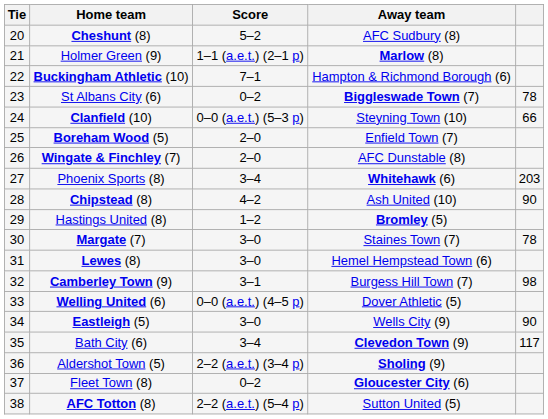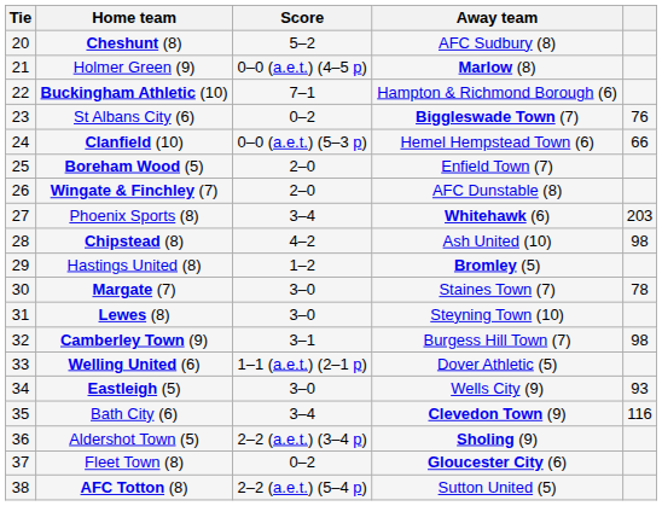 <table class="wikitable" style="width: 600px; background:WhiteSmoke; text-align:center; font-size:90%">
 <tr>
 <th>Tie</th>
 <th>Home team</th>
 <th>Score</th>
 <th>Away team</th>
 <th></th>
 </tr>
 <tr>
 <td>20</td>
 <td><strong><a href='#'>Cheshunt</a></strong> (8)</td>
 <td>5–2</td>
 <td><a href='#'>AFC Sudbury</a> (8)</td>
 <td></td>
 </tr>
 <tr>
 <td>21</td>
 <td><a href='#'>Holmer Green</a> (9)</td>
-<td>1–1 (<a href='#'>a.e.t.</a>) (2–1 <a href='#'>p</a>)</td>
+<td>0–0 (<a href='#'>a.e.t.</a>) (4–5 <a href='#'>p</a>)</td>
 <td><strong><a href='#'>Marlow</a></strong> (8)</td>
 <td></td>
 </tr>
 <tr>
 <td>22</td>
 <td><strong><a href='#'>Buckingham Athletic</a></strong> (10)</td>
 <td>7–1</td>
 <td><a href='#'>Hampton & Richmond Borough</a> (6)</td>
 <td></td>
 </tr>
 <tr>
 <td>23</td>
 <td><a href='#'>St Albans City</a> (6)</td>
 <td>0–2</td>
 <td><strong><a href='#'>Biggleswade Town</a></strong> (7)</td>
-<td>78</td>
+<td>76</td>
 </tr>
 <tr>
 <td>24</td>
 <td><strong><a href='#'>Clanfield</a></strong> (10)</td>
 <td>0–0 (<a href='#'>a.e.t.</a>) (5–3 <a href='#'>p</a>)</td>
-<td><a href='#'>Steyning Town</a> (10)</td>
+<td><a href='#'>Hemel Hempstead Town</a> (6)</td>
 <td>66</td>
 </tr>
 <tr>
 <td>25</td>
 <td><strong><a href='#'>Boreham Wood</a></strong> (5)</td>
 <td>2–0</td>
 <td><a href='#'>Enfield Town</a> (7)</td>
 <td></td>
 </tr>
 <tr>
 <td>26</td>
 <td><strong><a href='#'>Wingate & Finchley</a></strong> (7)</td>
 <td>2–0</td>
 <td><a href='#'>AFC Dunstable</a> (8)</td>
 <td></td>
 </tr>
 <tr>
 <td>27</td>
 <td><a href='#'>Phoenix Sports</a> (8)</td>
 <td>3–4</td>
 <td><strong><a href='#'>Whitehawk</a></strong> (6)</td>
 <td>203</td>
 </tr>
 <tr>
 <td>28</td>
 <td><strong><a href='#'>Chipstead</a></strong> (8)</td>
 <td>4–2</td>
 <td><a href='#'>Ash United</a> (10)</td>
-<td>90</td>
+<td>98</td>
 </tr>
 <tr>
 <td>29</td>
 <td><a href='#'>Hastings United</a> (8)</td>
 <td>1–2</td>
 <td><strong><a href='#'>Bromley</a></strong> (5)</td>
 <td></td>
 </tr>
 <tr>
 <td>30</td>
 <td><strong><a href='#'>Margate</a></strong> (7)</td>
 <td>3–0</td>
 <td><a href='#'>Staines Town</a> (7)</td>
 <td>78</td>
 </tr>
 <tr>
 <td>31</td>
 <td><strong><a href='#'>Lewes</a></strong> (8)</td>
 <td>3–0</td>
-<td><a href='#'>Hemel Hempstead Town</a> (6)</td>
+<td><a href='#'>Steyning Town</a> (10)</td>
 <td></td>
 </tr>
 <tr>
 <td>32</td>
 <td><strong><a href='#'>Camberley Town</a></strong> (9)</td>
 <td>3–1</td>
 <td><a href='#'>Burgess Hill Town</a> (7)</td>
 <td>98</td>
 </tr>
 <tr>
 <td>33</td>
 <td><strong><a href='#'>Welling United</a></strong> (6)</td>
-<td>0–0 (<a href='#'>a.e.t.</a>) (4–5 <a href='#'>p</a>)</td>
+<td>1–1 (<a href='#'>a.e.t.</a>) (2–1 <a href='#'>p</a>)</td>
 <td><a href='#'>Dover Athletic</a> (5)</td>
 <td></td>
 </tr>
 <tr>
 <td>34</td>
 <td><strong><a href='#'>Eastleigh</a></strong> (5)</td>
 <td>3–0</td>
 <td><a href='#'>Wells City</a> (9)</td>
-<td>90</td>
+<td>93</td>
 </tr>
 <tr>
 <td>35</td>
 <td><a href='#'>Bath City</a> (6)</td>
 <td>3–4</td>
 <td><strong><a href='#'>Clevedon Town</a></strong> (9)</td>
-<td>117</td>
+<td>116</td>
 </tr>
 <tr>
 <td>36</td>
 <td><a href='#'>Aldershot Town</a> (5)</td>
 <td>2–2 (<a href='#'>a.e.t.</a>) (3–4 <a href='#'>p</a>)</td>
 <td><strong><a href='#'>Sholing</a></strong> (9)</td>
 <td></td>
 </tr>
 <tr>
 <td>37</td>
 <td><a href='#'>Fleet Town</a> (8)</td>
 <td>0–2</td>
 <td><strong><a href='#'>Gloucester City</a></strong> (6)</td>
 <td></td>
 </tr>
 <tr>
 <td>38</td>
 <td><strong><a href='#'>AFC Totton</a></strong> (8)</td>
 <td>2–2 (<a href='#'>a.e.t.</a>) (5–4 <a href='#'>p</a>)</td>
 <td><a href='#'>Sutton United</a> (5)</td>
 <td></td>
 </tr>
 </table>
